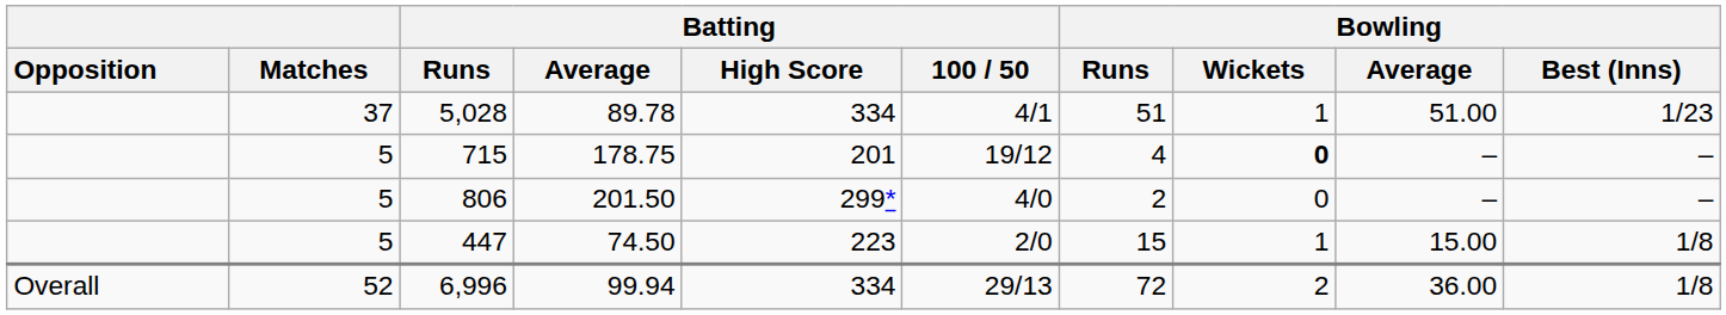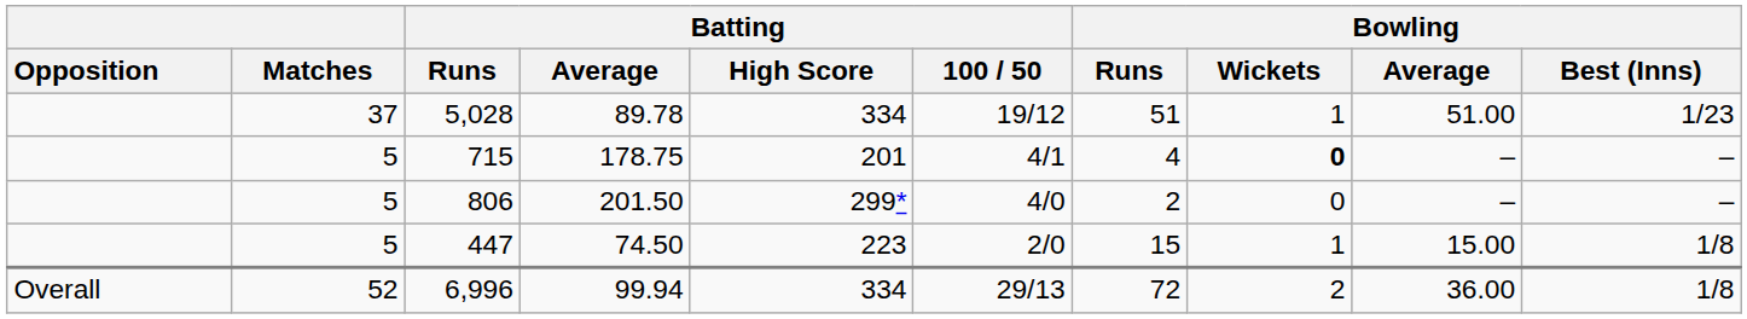 <table class="wikitable" style="margin:1em auto 1em auto; width:80%;">
 <tr>
 <th colspan=2> </th>
 <th colspan=4>Batting</th>
 <th colspan=4>Bowling</th>
 </tr>
 <tr>
 <th style="text-align:left;">Opposition</th>
 <th>Matches</th>
 <th>Runs</th>
 <th>Average</th>
 <th>High Score</th>
 <th>100 / 50</th>
 <th>Runs</th>
 <th>Wickets</th>
 <th>Average</th>
 <th>Best (Inns)</th>
 </tr>
 <tr style="text-align:right;">
 <td style="text-align:left;"></td>
 <td>37</td>
 <td>5,028</td>
 <td>89.78</td>
 <td>334</td>
-<td>4/1</td>
+<td>19/12</td>
 <td>51</td>
 <td>1</td>
 <td>51.00</td>
 <td>1/23</td>
 </tr>
 <tr style="text-align:right;">
 <td style="text-align:left;"></td>
 <td>5</td>
 <td>715</td>
 <td>178.75</td>
 <td>201</td>
-<td>19/12</td>
+<td>4/1</td>
 <td>4</td>
 <td><strong>0</strong></td>
 <td> –</td>
 <td> –</td>
 </tr>
 <tr style="text-align:right;">
 <td style="text-align:left;"></td>
 <td>5</td>
 <td>806</td>
 <td>201.50</td>
 <td>299<a href='#'>*</a></td>
 <td>4/0</td>
 <td>2</td>
 <td>0</td>
 <td> –</td>
 <td> –</td>
 </tr>
 <tr style="text-align:right;">
 <td style="text-align:left;"></td>
 <td>5</td>
 <td>447</td>
 <td>74.50</td>
 <td>223</td>
 <td>2/0</td>
 <td>15</td>
 <td>1</td>
 <td>15.00</td>
 <td>1/8</td>
 </tr>
 <tr style="text-align:right; border-top:solid 2px gray;">
 <td style="text-align:left;">Overall</td>
 <td>52</td>
 <td>6,996</td>
 <td>99.94</td>
 <td>334</td>
 <td>29/13</td>
 <td>72</td>
 <td>2</td>
 <td>36.00</td>
 <td>1/8</td>
 </tr>
 </table>
